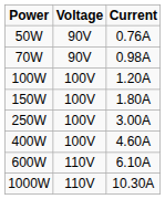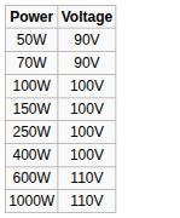 <table class="wikitable" style="text-align: center;">
 <tr>
 <td><strong>Power</strong></td>
 <td><strong>Voltage</strong></td>
-<td><strong>Current</strong></td>
 </tr>
 <tr>
 <td>50W</td>
 <td>90V</td>
-<td>0.76A</td>
 </tr>
 <tr>
 <td>70W</td>
 <td>90V</td>
-<td>0.98A</td>
 </tr>
 <tr>
 <td>100W</td>
 <td>100V</td>
-<td>1.20A</td>
 </tr>
 <tr>
 <td>150W</td>
 <td>100V</td>
-<td>1.80A</td>
 </tr>
 <tr>
 <td>250W</td>
 <td>100V</td>
-<td>3.00A</td>
 </tr>
 <tr>
 <td>400W</td>
 <td>100V</td>
-<td>4.60A</td>
 </tr>
 <tr>
 <td>600W</td>
 <td>110V</td>
-<td>6.10A</td>
 </tr>
 <tr>
 <td>1000W</td>
 <td>110V</td>
-<td>10.30A</td>
 </tr>
 </table>
